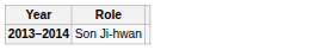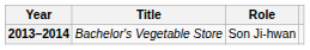 <table class="wikitable plainrowheaders">
 <tr>
 <th scope="col">Year</th>
+<th scope="col">Title</th>
 <th scope="col">Role</th>
 <th scope="col" class="unsortable"></th>
 </tr>
 <tr>
 <th scope="row">2013–2014</th>
+<td><em>Bachelor's Vegetable Store</em></td>
 <td>Son Ji-hwan</td>
 <td style="text-align:center"></td>
 </tr>
 </table>
